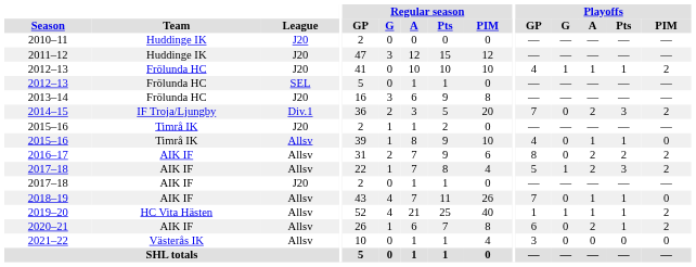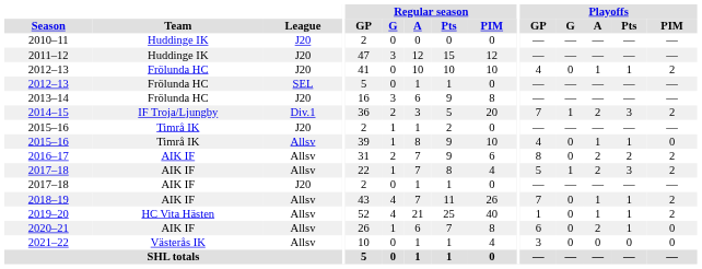 <table border="0" cellpadding="1" cellspacing="0" style="text-align:center; width:60em">
 <tr bgcolor="#e0e0e0">
 <th colspan="3" bgcolor="#ffffff"></th>
 <th rowspan="99" bgcolor="#ffffff"></th>
 <th colspan="5"><a href='#'>Regular season</a></th>
 <th rowspan="99" bgcolor="#ffffff"></th>
 <th colspan="5"><a href='#'>Playoffs</a></th>
 </tr>
 <tr bgcolor="#e0e0e0">
 <th><a href='#'>Season</a></th>
 <th>Team</th>
 <th>League</th>
 <th>GP</th>
 <th><a href='#'>G</a></th>
 <th><a href='#'>A</a></th>
 <th><a href='#'>Pts</a></th>
 <th><a href='#'>PIM</a></th>
 <th>GP</th>
 <th>G</th>
 <th>A</th>
 <th>Pts</th>
 <th>PIM</th>
 </tr>
 <tr>
 <td>2010–11</td>
 <td><a href='#'>Huddinge IK</a></td>
 <td><a href='#'>J20</a></td>
 <td>2</td>
 <td>0</td>
 <td>0</td>
 <td>0</td>
 <td>0</td>
 <td>—</td>
 <td>—</td>
 <td>—</td>
 <td>—</td>
 <td>—</td>
 </tr>
 <tr bgcolor="#f0f0f0">
 <td>2011–12</td>
 <td>Huddinge IK</td>
 <td>J20</td>
 <td>47</td>
 <td>3</td>
 <td>12</td>
 <td>15</td>
 <td>12</td>
 <td>—</td>
 <td>—</td>
 <td>—</td>
 <td>—</td>
 <td>—</td>
 </tr>
 <tr>
 <td>2012–13</td>
 <td><a href='#'>Frölunda HC</a></td>
 <td>J20</td>
 <td>41</td>
 <td>0</td>
 <td>10</td>
 <td>10</td>
 <td>10</td>
 <td>4</td>
-<td>1</td>
+<td>0</td>
 <td>1</td>
 <td>1</td>
 <td>2</td>
 </tr>
 <tr bgcolor="#f0f0f0">
 <td><a href='#'>2012–13</a></td>
 <td>Frölunda HC</td>
 <td><a href='#'>SEL</a></td>
 <td>5</td>
 <td>0</td>
 <td>1</td>
 <td>1</td>
 <td>0</td>
 <td>—</td>
 <td>—</td>
 <td>—</td>
 <td>—</td>
 <td>—</td>
 </tr>
 <tr>
 <td>2013–14</td>
 <td>Frölunda HC</td>
 <td>J20</td>
 <td>16</td>
 <td>3</td>
 <td>6</td>
 <td>9</td>
 <td>8</td>
 <td>—</td>
 <td>—</td>
 <td>—</td>
 <td>—</td>
 <td>—</td>
 </tr>
 <tr bgcolor="#f0f0f0">
 <td><a href='#'>2014–15</a></td>
 <td><a href='#'>IF Troja/Ljungby</a></td>
 <td><a href='#'>Div.1</a></td>
 <td>36</td>
 <td>2</td>
 <td>3</td>
 <td>5</td>
 <td>20</td>
 <td>7</td>
-<td>0</td>
+<td>1</td>
 <td>2</td>
 <td>3</td>
 <td>2</td>
 </tr>
 <tr>
 <td>2015–16</td>
 <td><a href='#'>Timrå IK</a></td>
 <td>J20</td>
 <td>2</td>
 <td>1</td>
 <td>1</td>
 <td>2</td>
 <td>0</td>
 <td>—</td>
 <td>—</td>
 <td>—</td>
 <td>—</td>
 <td>—</td>
 </tr>
 <tr bgcolor="#f0f0f0">
 <td><a href='#'>2015–16</a></td>
 <td>Timrå IK</td>
 <td><a href='#'>Allsv</a></td>
 <td>39</td>
 <td>1</td>
 <td>8</td>
 <td>9</td>
 <td>10</td>
 <td>4</td>
 <td>0</td>
 <td>1</td>
 <td>1</td>
 <td>0</td>
 </tr>
 <tr>
 <td><a href='#'>2016–17</a></td>
 <td><a href='#'>AIK IF</a></td>
 <td>Allsv</td>
 <td>31</td>
 <td>2</td>
 <td>7</td>
 <td>9</td>
 <td>6</td>
 <td>8</td>
 <td>0</td>
 <td>2</td>
 <td>2</td>
 <td>2</td>
 </tr>
 <tr bgcolor="#f0f0f0">
 <td><a href='#'>2017–18</a></td>
 <td>AIK IF</td>
 <td>Allsv</td>
 <td>22</td>
 <td>1</td>
 <td>7</td>
 <td>8</td>
 <td>4</td>
 <td>5</td>
 <td>1</td>
 <td>2</td>
 <td>3</td>
 <td>2</td>
 </tr>
 <tr>
 <td>2017–18</td>
 <td>AIK IF</td>
 <td>J20</td>
 <td>2</td>
 <td>0</td>
 <td>1</td>
 <td>1</td>
 <td>0</td>
 <td>—</td>
 <td>—</td>
 <td>—</td>
 <td>—</td>
 <td>—</td>
 </tr>
 <tr bgcolor="#f0f0f0">
 <td><a href='#'>2018–19</a></td>
 <td>AIK IF</td>
 <td>Allsv</td>
 <td>43</td>
 <td>4</td>
 <td>7</td>
 <td>11</td>
 <td>26</td>
 <td>7</td>
 <td>0</td>
 <td>1</td>
 <td>1</td>
-<td>0</td>
+<td>2</td>
 </tr>
 <tr>
 <td><a href='#'>2019–20</a></td>
 <td><a href='#'>HC Vita Hästen</a></td>
 <td>Allsv</td>
 <td>52</td>
 <td>4</td>
 <td>21</td>
 <td>25</td>
 <td>40</td>
 <td>1</td>
-<td>1</td>
+<td>0</td>
 <td>1</td>
 <td>1</td>
 <td>2</td>
 </tr>
 <tr bgcolor="#f0f0f0">
 <td><a href='#'>2020–21</a></td>
 <td>AIK IF</td>
 <td>Allsv</td>
 <td>26</td>
 <td>1</td>
 <td>6</td>
 <td>7</td>
 <td>8</td>
 <td>6</td>
 <td>0</td>
 <td>2</td>
 <td>1</td>
-<td>2</td>
+<td>0</td>
 </tr>
 <tr>
 <td><a href='#'>2021–22</a></td>
 <td><a href='#'>Västerås IK</a></td>
 <td>Allsv</td>
 <td>10</td>
 <td>0</td>
 <td>1</td>
 <td>1</td>
 <td>4</td>
 <td>3</td>
 <td>0</td>
 <td>0</td>
 <td>0</td>
 <td>0</td>
 </tr>
 <tr bgcolor="#e0e0e0">
 <th colspan="3">SHL totals</th>
 <th>5</th>
 <th>0</th>
 <th>1</th>
 <th>1</th>
 <th>0</th>
 <th>—</th>
 <th>—</th>
 <th>—</th>
 <th>—</th>
 <th>—</th>
 </tr>
 </table>
